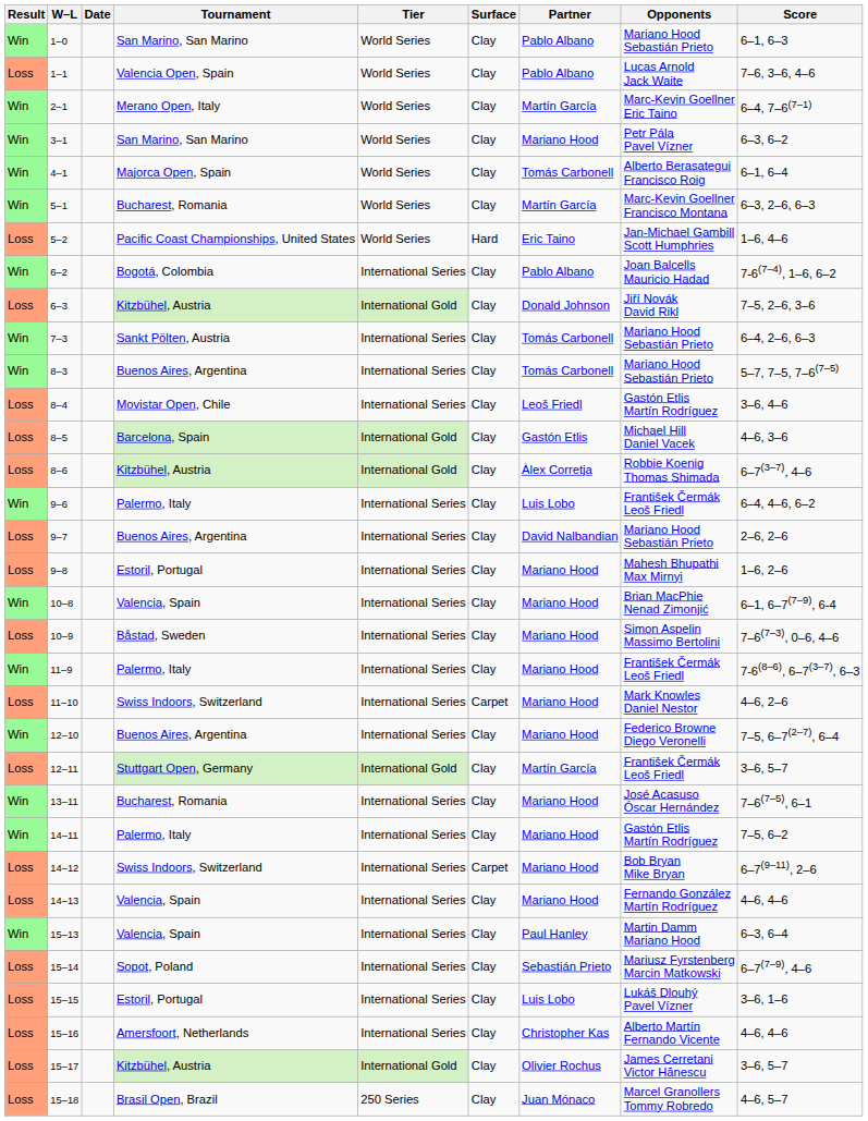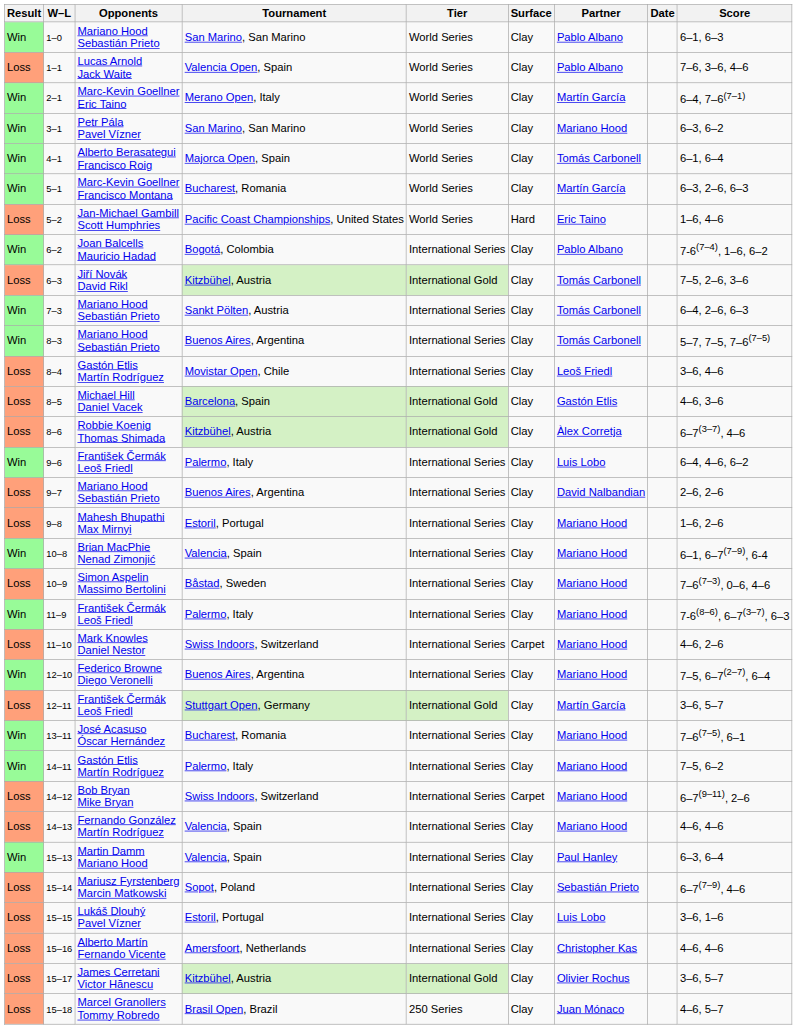 <table class="sortable wikitable">
 <tr>
 <th>Result</th>
 <th class="unsortable">W–L</th>
-<th>Date</th>
+<th>Opponents</th>
 <th>Tournament</th>
 <th>Tier</th>
 <th>Surface</th>
 <th>Partner</th>
-<th>Opponents</th>
+<th>Date</th>
 <th class="unsortable">Score</th>
 </tr>
 <tr>
 <td bgcolor=98FB98>Win</td>
 <td><small>1–0</small></td>
-<td><a href='#'></a></td>
+<td> <a href='#'>Mariano Hood</a> <br>  <a href='#'>Sebastián Prieto</a></td>
 <td><a href='#'>San Marino</a>, San Marino</td>
 <td>World Series</td>
 <td>Clay</td>
 <td> <a href='#'>Pablo Albano</a></td>
-<td> <a href='#'>Mariano Hood</a> <br>  <a href='#'>Sebastián Prieto</a></td>
+<td><a href='#'></a></td>
 <td>6–1, 6–3</td>
 </tr>
 <tr>
 <td bgcolor=FFA07A>Loss</td>
 <td><small>1–1</small></td>
-<td><a href='#'></a></td>
+<td> <a href='#'>Lucas Arnold</a> <br>  <a href='#'>Jack Waite</a></td>
 <td><a href='#'>Valencia Open</a>, Spain</td>
 <td>World Series</td>
 <td>Clay</td>
 <td> <a href='#'>Pablo Albano</a></td>
-<td> <a href='#'>Lucas Arnold</a> <br>  <a href='#'>Jack Waite</a></td>
+<td><a href='#'></a></td>
 <td>7–6, 3–6, 4–6</td>
 </tr>
 <tr>
 <td bgcolor=98FB98>Win</td>
 <td><small>2–1</small></td>
-<td><a href='#'></a></td>
+<td> <a href='#'>Marc-Kevin Goellner</a> <br>  <a href='#'>Eric Taino</a></td>
 <td><a href='#'>Merano Open</a>, Italy</td>
 <td>World Series</td>
 <td>Clay</td>
 <td> <a href='#'>Martín García</a></td>
-<td> <a href='#'>Marc-Kevin Goellner</a> <br>  <a href='#'>Eric Taino</a></td>
+<td><a href='#'></a></td>
 <td>6–4, 7–6<sup>(7–1)</sup></td>
 </tr>
 <tr>
 <td bgcolor=98FB98>Win</td>
 <td><small>3–1</small></td>
-<td><a href='#'></a></td>
+<td> <a href='#'>Petr Pála</a> <br>  <a href='#'>Pavel Vízner</a></td>
 <td><a href='#'>San Marino</a>, San Marino</td>
 <td>World Series</td>
 <td>Clay</td>
 <td> <a href='#'>Mariano Hood</a></td>
-<td> <a href='#'>Petr Pála</a> <br>  <a href='#'>Pavel Vízner</a></td>
+<td><a href='#'></a></td>
 <td>6–3, 6–2</td>
 </tr>
 <tr>
 <td bgcolor=98FB98>Win</td>
 <td><small>4–1</small></td>
-<td><a href='#'></a></td>
+<td> <a href='#'>Alberto Berasategui</a> <br>  <a href='#'>Francisco Roig</a></td>
 <td><a href='#'>Majorca Open</a>, Spain</td>
 <td>World Series</td>
 <td>Clay</td>
 <td> <a href='#'>Tomás Carbonell</a></td>
-<td> <a href='#'>Alberto Berasategui</a> <br>  <a href='#'>Francisco Roig</a></td>
+<td><a href='#'></a></td>
 <td>6–1, 6–4</td>
 </tr>
 <tr>
 <td bgcolor=98FB98>Win</td>
 <td><small>5–1</small></td>
-<td><a href='#'></a></td>
+<td> <a href='#'>Marc-Kevin Goellner</a> <br>  <a href='#'>Francisco Montana</a></td>
 <td><a href='#'>Bucharest</a>, Romania</td>
 <td>World Series</td>
 <td>Clay</td>
 <td> <a href='#'>Martín García</a></td>
-<td> <a href='#'>Marc-Kevin Goellner</a> <br>  <a href='#'>Francisco Montana</a></td>
+<td><a href='#'></a></td>
 <td>6–3, 2–6, 6–3</td>
 </tr>
 <tr>
 <td bgcolor=FFA07A>Loss</td>
 <td><small>5–2</small></td>
-<td><a href='#'></a></td>
+<td> <a href='#'>Jan-Michael Gambill</a> <br>  <a href='#'>Scott Humphries</a></td>
 <td><a href='#'>Pacific Coast Championships</a>, United States</td>
 <td>World Series</td>
 <td>Hard</td>
 <td> <a href='#'>Eric Taino</a></td>
-<td> <a href='#'>Jan-Michael Gambill</a> <br>  <a href='#'>Scott Humphries</a></td>
+<td><a href='#'></a></td>
 <td>1–6, 4–6</td>
 </tr>
 <tr>
 <td bgcolor=98FB98>Win</td>
 <td><small>6–2</small></td>
-<td><a href='#'></a></td>
+<td> <a href='#'>Joan Balcells</a> <br>  <a href='#'>Mauricio Hadad</a></td>
 <td><a href='#'>Bogotá</a>, Colombia</td>
 <td>International Series</td>
 <td>Clay</td>
 <td> <a href='#'>Pablo Albano</a></td>
-<td> <a href='#'>Joan Balcells</a> <br>  <a href='#'>Mauricio Hadad</a></td>
+<td><a href='#'></a></td>
 <td>7-6<sup>(7–4)</sup>, 1–6, 6–2</td>
 </tr>
 <tr>
 <td bgcolor=FFA07A>Loss</td>
 <td><small>6–3</small></td>
-<td><a href='#'></a></td>
+<td> <a href='#'>Jiří Novák</a> <br>  <a href='#'>David Rikl</a></td>
 <td style="background:#d4f1c5;"><a href='#'>Kitzbühel</a>, Austria</td>
 <td style="background:#d4f1c5;">International Gold</td>
 <td>Clay</td>
-<td> <a href='#'>Donald Johnson</a></td>
-<td> <a href='#'>Jiří Novák</a> <br>  <a href='#'>David Rikl</a></td>
+<td> <a href='#'>Tomás Carbonell</a></td>
+<td><a href='#'></a></td>
 <td>7–5, 2–6, 3–6</td>
 </tr>
 <tr>
 <td bgcolor=98FB98>Win</td>
 <td><small>7–3</small></td>
-<td><a href='#'></a></td>
+<td> <a href='#'>Mariano Hood</a> <br>  <a href='#'>Sebastián Prieto</a></td>
 <td><a href='#'>Sankt Pölten</a>, Austria</td>
 <td>International Series</td>
 <td>Clay</td>
 <td> <a href='#'>Tomás Carbonell</a></td>
-<td> <a href='#'>Mariano Hood</a> <br>  <a href='#'>Sebastián Prieto</a></td>
+<td><a href='#'></a></td>
 <td>6–4, 2–6, 6–3</td>
 </tr>
 <tr>
 <td bgcolor=98FB98>Win</td>
 <td><small>8–3</small></td>
-<td><a href='#'></a></td>
+<td> <a href='#'>Mariano Hood</a> <br>  <a href='#'>Sebastián Prieto</a></td>
 <td><a href='#'>Buenos Aires</a>, Argentina</td>
 <td>International Series</td>
 <td>Clay</td>
 <td> <a href='#'>Tomás Carbonell</a></td>
-<td> <a href='#'>Mariano Hood</a> <br>  <a href='#'>Sebastián Prieto</a></td>
+<td><a href='#'></a></td>
 <td>5–7, 7–5, 7–6<sup>(7–5)</sup></td>
 </tr>
 <tr>
 <td bgcolor=FFA07A>Loss</td>
 <td><small>8–4</small></td>
-<td><a href='#'></a></td>
+<td> <a href='#'>Gastón Etlis</a> <br>  <a href='#'>Martín Rodríguez</a></td>
 <td><a href='#'>Movistar Open</a>, Chile</td>
 <td>International Series</td>
 <td>Clay</td>
 <td> <a href='#'>Leoš Friedl</a></td>
-<td> <a href='#'>Gastón Etlis</a> <br>  <a href='#'>Martín Rodríguez</a></td>
+<td><a href='#'></a></td>
 <td>3–6, 4–6</td>
 </tr>
 <tr>
 <td bgcolor=FFA07A>Loss</td>
 <td><small>8–5</small></td>
-<td><a href='#'></a></td>
+<td> <a href='#'>Michael Hill</a> <br>  <a href='#'>Daniel Vacek</a></td>
 <td style="background:#d4f1c5;"><a href='#'>Barcelona</a>, Spain</td>
 <td style="background:#d4f1c5;">International Gold</td>
 <td>Clay</td>
 <td> <a href='#'>Gastón Etlis</a></td>
-<td> <a href='#'>Michael Hill</a> <br>  <a href='#'>Daniel Vacek</a></td>
+<td><a href='#'></a></td>
 <td>4–6, 3–6</td>
 </tr>
 <tr>
 <td bgcolor=FFA07A>Loss</td>
 <td><small>8–6</small></td>
-<td><a href='#'></a></td>
+<td> <a href='#'>Robbie Koenig</a> <br>  <a href='#'>Thomas Shimada</a></td>
 <td style="background:#d4f1c5;"><a href='#'>Kitzbühel</a>, Austria</td>
 <td style="background:#d4f1c5;">International Gold</td>
 <td>Clay</td>
 <td> <a href='#'>Àlex Corretja</a></td>
-<td> <a href='#'>Robbie Koenig</a> <br>  <a href='#'>Thomas Shimada</a></td>
+<td><a href='#'></a></td>
 <td>6–7<sup>(3–7)</sup>, 4–6</td>
 </tr>
 <tr>
 <td bgcolor=98FB98>Win</td>
 <td><small>9–6</small></td>
-<td><a href='#'></a></td>
+<td> <a href='#'>František Čermák</a> <br>  <a href='#'>Leoš Friedl</a></td>
 <td><a href='#'>Palermo</a>, Italy</td>
 <td>International Series</td>
 <td>Clay</td>
 <td> <a href='#'>Luis Lobo</a></td>
-<td> <a href='#'>František Čermák</a> <br>  <a href='#'>Leoš Friedl</a></td>
+<td><a href='#'></a></td>
 <td>6–4, 4–6, 6–2</td>
 </tr>
 <tr>
 <td bgcolor=FFA07A>Loss</td>
 <td><small>9–7</small></td>
-<td><a href='#'></a></td>
+<td> <a href='#'>Mariano Hood</a> <br>  <a href='#'>Sebastián Prieto</a></td>
 <td><a href='#'>Buenos Aires</a>, Argentina</td>
 <td>International Series</td>
 <td>Clay</td>
 <td> <a href='#'>David Nalbandian</a></td>
-<td> <a href='#'>Mariano Hood</a> <br>  <a href='#'>Sebastián Prieto</a></td>
+<td><a href='#'></a></td>
 <td>2–6, 2–6</td>
 </tr>
 <tr>
 <td bgcolor=FFA07A>Loss</td>
 <td><small>9–8</small></td>
-<td><a href='#'></a></td>
+<td> <a href='#'>Mahesh Bhupathi</a> <br>  <a href='#'>Max Mirnyi</a></td>
 <td><a href='#'>Estoril</a>, Portugal</td>
 <td>International Series</td>
 <td>Clay</td>
 <td> <a href='#'>Mariano Hood</a></td>
-<td> <a href='#'>Mahesh Bhupathi</a> <br>  <a href='#'>Max Mirnyi</a></td>
+<td><a href='#'></a></td>
 <td>1–6, 2–6</td>
 </tr>
 <tr>
 <td bgcolor=98FB98>Win</td>
 <td><small>10–8</small></td>
-<td><a href='#'></a></td>
+<td> <a href='#'>Brian MacPhie</a> <br>  <a href='#'>Nenad Zimonjić</a></td>
 <td><a href='#'>Valencia</a>, Spain</td>
 <td>International Series</td>
 <td>Clay</td>
 <td> <a href='#'>Mariano Hood</a></td>
-<td> <a href='#'>Brian MacPhie</a> <br>  <a href='#'>Nenad Zimonjić</a></td>
+<td><a href='#'></a></td>
 <td>6–1, 6–7<sup>(7–9)</sup>, 6-4</td>
 </tr>
 <tr>
 <td bgcolor=FFA07A>Loss</td>
 <td><small>10–9</small></td>
-<td><a href='#'></a></td>
+<td> <a href='#'>Simon Aspelin</a> <br>  <a href='#'>Massimo Bertolini</a></td>
 <td><a href='#'>Båstad</a>, Sweden</td>
 <td>International Series</td>
 <td>Clay</td>
 <td> <a href='#'>Mariano Hood</a></td>
-<td> <a href='#'>Simon Aspelin</a> <br>  <a href='#'>Massimo Bertolini</a></td>
+<td><a href='#'></a></td>
 <td>7–6<sup>(7–3)</sup>, 0–6, 4–6</td>
 </tr>
 <tr>
 <td bgcolor=98FB98>Win</td>
 <td><small>11–9</small></td>
-<td><a href='#'></a></td>
+<td> <a href='#'>František Čermák</a> <br>  <a href='#'>Leoš Friedl</a></td>
 <td><a href='#'>Palermo</a>, Italy</td>
 <td>International Series</td>
 <td>Clay</td>
 <td> <a href='#'>Mariano Hood</a></td>
-<td> <a href='#'>František Čermák</a> <br>  <a href='#'>Leoš Friedl</a></td>
+<td><a href='#'></a></td>
 <td>7-6<sup>(8–6)</sup>, 6–7<sup>(3–7)</sup>, 6–3</td>
 </tr>
 <tr>
 <td bgcolor=FFA07A>Loss</td>
 <td><small>11–10</small></td>
-<td><a href='#'></a></td>
+<td> <a href='#'>Mark Knowles</a> <br>  <a href='#'>Daniel Nestor</a></td>
 <td><a href='#'>Swiss Indoors</a>, Switzerland</td>
 <td>International Series</td>
 <td>Carpet</td>
 <td> <a href='#'>Mariano Hood</a></td>
-<td> <a href='#'>Mark Knowles</a> <br>  <a href='#'>Daniel Nestor</a></td>
+<td><a href='#'></a></td>
 <td>4–6, 2–6</td>
 </tr>
 <tr>
 <td bgcolor=98FB98>Win</td>
 <td><small>12–10</small></td>
-<td><a href='#'></a></td>
+<td> <a href='#'>Federico Browne</a> <br>  <a href='#'>Diego Veronelli</a></td>
 <td><a href='#'>Buenos Aires</a>, Argentina</td>
 <td>International Series</td>
 <td>Clay</td>
 <td> <a href='#'>Mariano Hood</a></td>
-<td> <a href='#'>Federico Browne</a> <br>  <a href='#'>Diego Veronelli</a></td>
+<td><a href='#'></a></td>
 <td>7–5, 6–7<sup>(2–7)</sup>, 6–4</td>
 </tr>
 <tr>
 <td bgcolor=FFA07A>Loss</td>
 <td><small>12–11</small></td>
-<td><a href='#'></a></td>
+<td> <a href='#'>František Čermák</a> <br>  <a href='#'>Leoš Friedl</a></td>
 <td style="background:#d4f1c5;"><a href='#'>Stuttgart Open</a>, Germany</td>
 <td style="background:#d4f1c5;">International Gold</td>
 <td>Clay</td>
 <td> <a href='#'>Martín García</a></td>
-<td> <a href='#'>František Čermák</a> <br>  <a href='#'>Leoš Friedl</a></td>
+<td><a href='#'></a></td>
 <td>3–6, 5–7</td>
 </tr>
 <tr>
 <td bgcolor=98FB98>Win</td>
 <td><small>13–11</small></td>
-<td><a href='#'></a></td>
+<td> <a href='#'>José Acasuso</a> <br>  <a href='#'>Óscar Hernández</a></td>
 <td><a href='#'>Bucharest</a>, Romania</td>
 <td>International Series</td>
 <td>Clay</td>
 <td> <a href='#'>Mariano Hood</a></td>
-<td> <a href='#'>José Acasuso</a> <br>  <a href='#'>Óscar Hernández</a></td>
+<td><a href='#'></a></td>
 <td>7–6<sup>(7–5)</sup>, 6–1</td>
 </tr>
 <tr>
 <td bgcolor=98FB98>Win</td>
 <td><small>14–11</small></td>
-<td><a href='#'></a></td>
+<td> <a href='#'>Gastón Etlis</a> <br>  <a href='#'>Martín Rodríguez</a></td>
 <td><a href='#'>Palermo</a>, Italy</td>
 <td>International Series</td>
 <td>Clay</td>
 <td> <a href='#'>Mariano Hood</a></td>
-<td> <a href='#'>Gastón Etlis</a> <br>  <a href='#'>Martín Rodríguez</a></td>
+<td><a href='#'></a></td>
 <td>7–5, 6–2</td>
 </tr>
 <tr>
 <td bgcolor=FFA07A>Loss</td>
 <td><small>14–12</small></td>
-<td><a href='#'></a></td>
+<td> <a href='#'>Bob Bryan</a> <br>  <a href='#'>Mike Bryan</a></td>
 <td><a href='#'>Swiss Indoors</a>, Switzerland</td>
 <td>International Series</td>
 <td>Carpet</td>
 <td> <a href='#'>Mariano Hood</a></td>
-<td> <a href='#'>Bob Bryan</a> <br>  <a href='#'>Mike Bryan</a></td>
+<td><a href='#'></a></td>
 <td>6–7<sup>(9–11)</sup>, 2–6</td>
 </tr>
 <tr>
 <td bgcolor=FFA07A>Loss</td>
 <td><small>14–13</small></td>
-<td><a href='#'></a></td>
+<td> <a href='#'>Fernando González</a> <br>  <a href='#'>Martín Rodríguez</a></td>
 <td><a href='#'>Valencia</a>, Spain</td>
 <td>International Series</td>
 <td>Clay</td>
 <td> <a href='#'>Mariano Hood</a></td>
-<td> <a href='#'>Fernando González</a> <br>  <a href='#'>Martín Rodríguez</a></td>
+<td><a href='#'></a></td>
 <td>4–6, 4–6</td>
 </tr>
 <tr>
 <td bgcolor=98FB98>Win</td>
 <td><small>15–13</small></td>
-<td><a href='#'></a></td>
+<td> <a href='#'>Martin Damm</a> <br>  <a href='#'>Mariano Hood</a></td>
 <td><a href='#'>Valencia</a>, Spain</td>
 <td>International Series</td>
 <td>Clay</td>
 <td> <a href='#'>Paul Hanley</a></td>
-<td> <a href='#'>Martin Damm</a> <br>  <a href='#'>Mariano Hood</a></td>
+<td><a href='#'></a></td>
 <td>6–3, 6–4</td>
 </tr>
 <tr>
 <td bgcolor=FFA07A>Loss</td>
 <td><small>15–14</small></td>
-<td><a href='#'></a></td>
+<td> <a href='#'>Mariusz Fyrstenberg</a> <br>  <a href='#'>Marcin Matkowski</a></td>
 <td><a href='#'>Sopot</a>, Poland</td>
 <td>International Series</td>
 <td>Clay</td>
 <td> <a href='#'>Sebastián Prieto</a></td>
-<td> <a href='#'>Mariusz Fyrstenberg</a> <br>  <a href='#'>Marcin Matkowski</a></td>
+<td><a href='#'></a></td>
 <td>6–7<sup>(7–9)</sup>, 4–6</td>
 </tr>
 <tr>
 <td bgcolor=FFA07A>Loss</td>
 <td><small>15–15</small></td>
-<td><a href='#'></a></td>
+<td> <a href='#'>Lukáš Dlouhý</a> <br>  <a href='#'>Pavel Vízner</a></td>
 <td><a href='#'>Estoril</a>, Portugal</td>
 <td>International Series</td>
 <td>Clay</td>
 <td> <a href='#'>Luis Lobo</a></td>
-<td> <a href='#'>Lukáš Dlouhý</a> <br>  <a href='#'>Pavel Vízner</a></td>
+<td><a href='#'></a></td>
 <td>3–6, 1–6</td>
 </tr>
 <tr>
 <td bgcolor=FFA07A>Loss</td>
 <td><small>15–16</small></td>
-<td><a href='#'></a></td>
+<td> <a href='#'>Alberto Martín</a> <br>  <a href='#'>Fernando Vicente</a></td>
 <td><a href='#'>Amersfoort</a>, Netherlands</td>
 <td>International Series</td>
 <td>Clay</td>
 <td> <a href='#'>Christopher Kas</a></td>
-<td> <a href='#'>Alberto Martín</a> <br>  <a href='#'>Fernando Vicente</a></td>
+<td><a href='#'></a></td>
 <td>4–6, 4–6</td>
 </tr>
 <tr>
 <td bgcolor=FFA07A>Loss</td>
 <td><small>15–17</small></td>
-<td><a href='#'></a></td>
+<td> <a href='#'>James Cerretani</a> <br>  <a href='#'>Victor Hănescu</a></td>
 <td style="background:#d4f1c5;"><a href='#'>Kitzbühel</a>, Austria</td>
 <td style="background:#d4f1c5;">International Gold</td>
 <td>Clay</td>
 <td> <a href='#'>Olivier Rochus</a></td>
-<td> <a href='#'>James Cerretani</a> <br>  <a href='#'>Victor Hănescu</a></td>
+<td><a href='#'></a></td>
 <td>3–6, 5–7</td>
 </tr>
 <tr>
 <td bgcolor=FFA07A>Loss</td>
 <td><small>15–18</small></td>
-<td><a href='#'></a></td>
+<td> <a href='#'>Marcel Granollers</a> <br>  <a href='#'>Tommy Robredo</a></td>
 <td><a href='#'>Brasil Open</a>, Brazil</td>
 <td>250 Series</td>
 <td>Clay</td>
 <td> <a href='#'>Juan Mónaco</a></td>
-<td> <a href='#'>Marcel Granollers</a> <br>  <a href='#'>Tommy Robredo</a></td>
+<td><a href='#'></a></td>
 <td>4–6, 5–7</td>
 </tr>
 </table>
